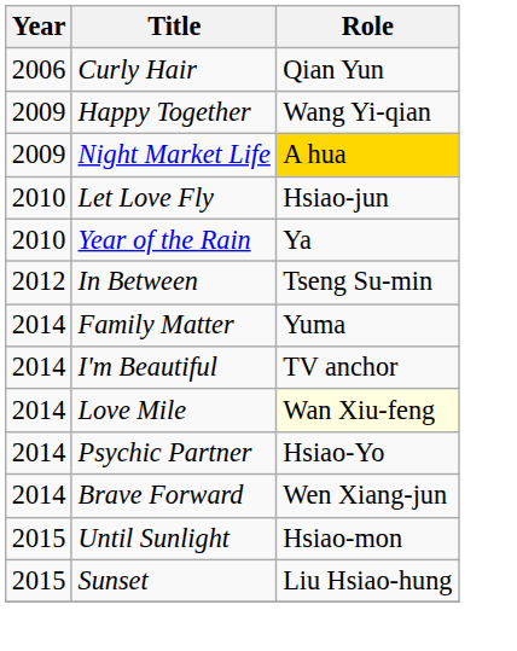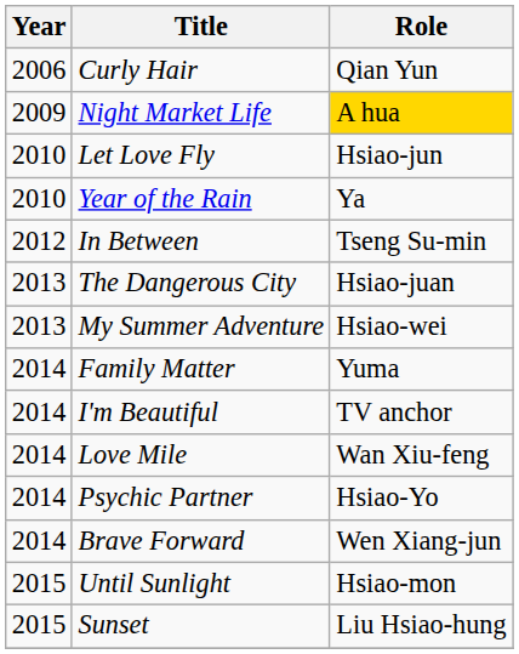 <table class="wikitable sortable">
 <tr>
 <th>Year</th>
 <th>Title</th>
 <th>Role</th>
 </tr>
 <tr>
 <td>2006</td>
 <td><em>Curly Hair</em></td>
 <td>Qian Yun</td>
-</tr>
-<tr>
-<td>2009</td>
-<td><em>Happy Together</em></td>
-<td>Wang Yi-qian</td>
 </tr>
 <tr>
 <td>2009</td>
 <td><em><a href='#'>Night Market Life</a></em></td>
 <td style="background: gold;">A hua</td>
 </tr>
 <tr>
 <td>2010</td>
 <td><em>Let Love Fly</em></td>
 <td>Hsiao-jun</td>
 </tr>
 <tr>
 <td>2010</td>
 <td><em><a href='#'>Year of the Rain</a></em></td>
 <td>Ya</td>
 </tr>
 <tr>
 <td>2012</td>
 <td><em>In Between</em></td>
 <td>Tseng Su-min</td>
 </tr>
 <tr>
+<td>2013</td>
+<td><em>The Dangerous City</em></td>
+<td>Hsiao-juan</td>
+</tr>
+<tr>
+<td>2013</td>
+<td><em>My Summer Adventure</em></td>
+<td>Hsiao-wei</td>
+</tr>
+<tr>
 <td>2014</td>
 <td><em>Family Matter</em></td>
 <td>Yuma</td>
 </tr>
 <tr>
 <td>2014</td>
 <td><em>I'm Beautiful</em></td>
 <td>TV anchor</td>
 </tr>
 <tr>
 <td>2014</td>
 <td><em>Love Mile</em></td>
-<td style="background: lightyellow;">Wan Xiu-feng</td>
+<td>Wan Xiu-feng</td>
 </tr>
 <tr>
 <td>2014</td>
 <td><em>Psychic Partner</em></td>
 <td>Hsiao-Yo</td>
 </tr>
 <tr>
 <td>2014</td>
 <td><em>Brave Forward</em></td>
 <td>Wen Xiang-jun</td>
 </tr>
 <tr>
 <td>2015</td>
 <td><em>Until Sunlight</em></td>
 <td>Hsiao-mon</td>
 </tr>
 <tr>
 <td>2015</td>
 <td><em>Sunset</em></td>
 <td>Liu Hsiao-hung</td>
 </tr>
 <tr>
 </tr>
 </table>
